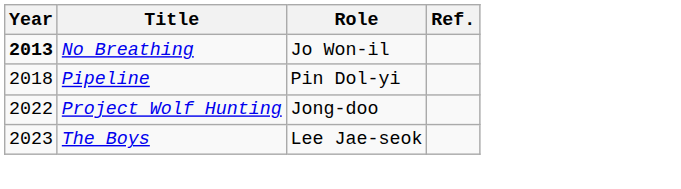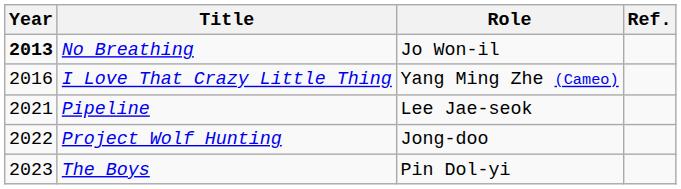 <table class="wikitable">
 <tr>
 <th>Year</th>
 <th>Title</th>
 <th>Role</th>
 <th>Ref.</th>
 </tr>
 <tr>
 <td><strong>2013</strong></td>
 <td><em><a href='#'>No Breathing</a></em></td>
 <td>Jo Won-il</td>
 <td></td>
 </tr>
 <tr>
-<td>2018</td>
+<td>2016</td>
+<td><em><a href='#'>I Love That Crazy Little Thing</a></em></td>
+<td>Yang Ming Zhe <small><a href='#'>(Cameo)</a></small></td>
+<td></td>
+</tr>
+<tr>
+<td>2021</td>
 <td><em><a href='#'>Pipeline</a></em></td>
-<td>Pin Dol-yi</td>
+<td>Lee Jae-seok</td>
 <td></td>
 </tr>
 <tr>
 <td>2022</td>
 <td><em><a href='#'>Project Wolf Hunting</a></em></td>
 <td>Jong-doo</td>
 <td></td>
 </tr>
 <tr>
 <td>2023</td>
 <td><em><a href='#'>The Boys</a></em></td>
-<td>Lee Jae-seok</td>
+<td>Pin Dol-yi</td>
 <td></td>
 </tr>
 </table>
